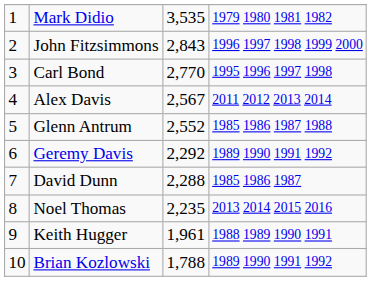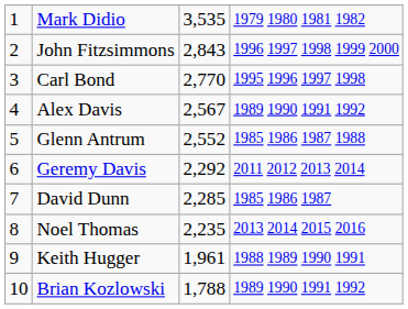 <table class="wikitable">
 <tr>
 </tr>
 <tr>
 <td>1</td>
 <td><a href='#'>Mark Didio</a></td>
 <td>3,535</td>
 <td style="font-size:80%;"><a href='#'>1979</a> <a href='#'>1980</a> <a href='#'>1981</a> <a href='#'>1982</a></td>
 </tr>
 <tr>
 <td>2</td>
 <td>John Fitzsimmons</td>
 <td>2,843</td>
 <td style="font-size:80%;"><a href='#'>1996</a> <a href='#'>1997</a> <a href='#'>1998</a> <a href='#'>1999</a> <a href='#'>2000</a></td>
 </tr>
 <tr>
 <td>3</td>
 <td>Carl Bond</td>
 <td>2,770</td>
 <td style="font-size:80%;"><a href='#'>1995</a> <a href='#'>1996</a> <a href='#'>1997</a> <a href='#'>1998</a></td>
 </tr>
 <tr>
 <td>4</td>
 <td>Alex Davis</td>
 <td>2,567</td>
-<td style="font-size:80%;"><a href='#'>2011</a> <a href='#'>2012</a> <a href='#'>2013</a> <a href='#'>2014</a></td>
+<td style="font-size:80%;"><a href='#'>1989</a> <a href='#'>1990</a> <a href='#'>1991</a> <a href='#'>1992</a></td>
 </tr>
 <tr>
 <td>5</td>
 <td>Glenn Antrum</td>
 <td>2,552</td>
 <td style="font-size:80%;"><a href='#'>1985</a> <a href='#'>1986</a> <a href='#'>1987</a> <a href='#'>1988</a></td>
 </tr>
 <tr>
 <td>6</td>
 <td><a href='#'>Geremy Davis</a></td>
 <td>2,292</td>
-<td style="font-size:80%;"><a href='#'>1989</a> <a href='#'>1990</a> <a href='#'>1991</a> <a href='#'>1992</a></td>
+<td style="font-size:80%;"><a href='#'>2011</a> <a href='#'>2012</a> <a href='#'>2013</a> <a href='#'>2014</a></td>
 </tr>
 <tr>
 <td>7</td>
 <td>David Dunn</td>
-<td>2,288</td>
+<td>2,285</td>
 <td style="font-size:80%;"><a href='#'>1985</a> <a href='#'>1986</a> <a href='#'>1987</a></td>
 </tr>
 <tr>
 <td>8</td>
 <td>Noel Thomas</td>
 <td>2,235</td>
 <td style="font-size:80%;"><a href='#'>2013</a> <a href='#'>2014</a> <a href='#'>2015</a> <a href='#'>2016</a></td>
 </tr>
 <tr>
 <td>9</td>
 <td>Keith Hugger</td>
 <td>1,961</td>
 <td style="font-size:80%;"><a href='#'>1988</a> <a href='#'>1989</a> <a href='#'>1990</a> <a href='#'>1991</a></td>
 </tr>
 <tr>
 <td>10</td>
 <td><a href='#'>Brian Kozlowski</a></td>
 <td>1,788</td>
 <td style="font-size:80%;"><a href='#'>1989</a> <a href='#'>1990</a> <a href='#'>1991</a> <a href='#'>1992</a></td>
 </tr>
 </table>
